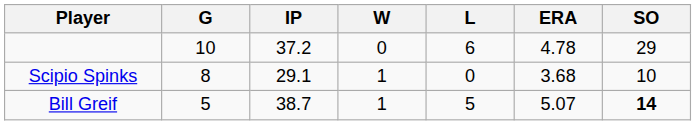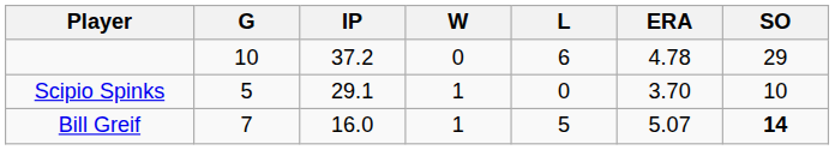 <table class="wikitable sortable">
 <tr>
 <th bgcolor="#DDDDFF" width="16%">Player</th>
 <th bgcolor="#DDDDFF" width="9%">G</th>
 <th bgcolor="#DDDDFF" width="9%">IP</th>
 <th bgcolor="#DDDDFF" width="9%">W</th>
 <th bgcolor="#DDDDFF" width="9%">L</th>
 <th bgcolor="#DDDDFF" width="9%">ERA</th>
 <th bgcolor="#DDDDFF" width="9%">SO</th>
 </tr>
 <tr align="center">
 <td></td>
 <td>10</td>
 <td>37.2</td>
 <td>0</td>
 <td>6</td>
 <td>4.78</td>
 <td>29</td>
 </tr>
 <tr align="center">
 <td><a href='#'>Scipio Spinks</a></td>
-<td>8</td>
+<td>5</td>
 <td>29.1</td>
 <td>1</td>
 <td>0</td>
-<td>3.68</td>
+<td>3.70</td>
 <td>10</td>
 </tr>
 <tr align=center>
 <td><a href='#'>Bill Greif</a></td>
-<td>5</td>
-<td>38.7</td>
+<td>7</td>
+<td>16.0</td>
 <td>1</td>
 <td>5</td>
 <td>5.07</td>
 <td><strong>14</strong></td>
 </tr>
 </table>
